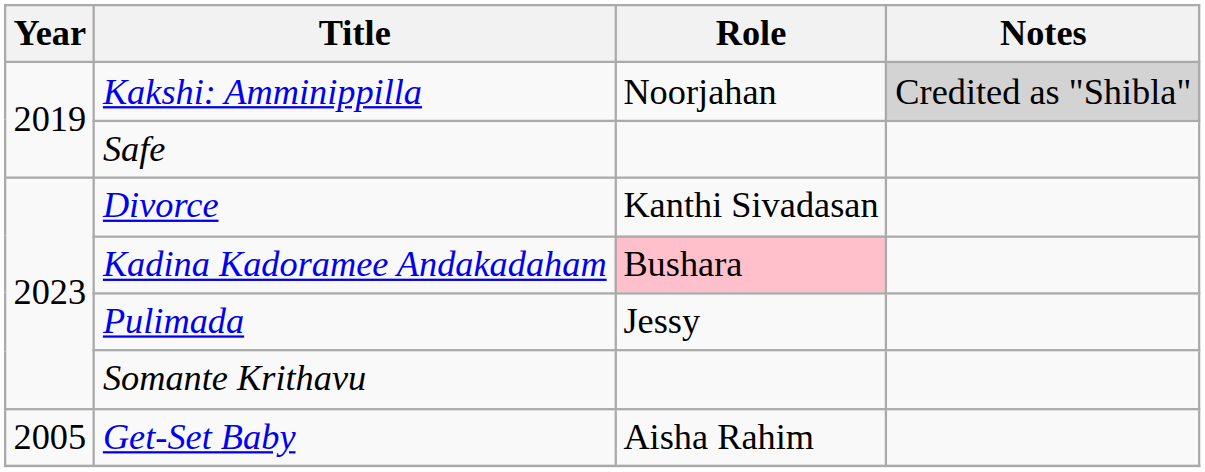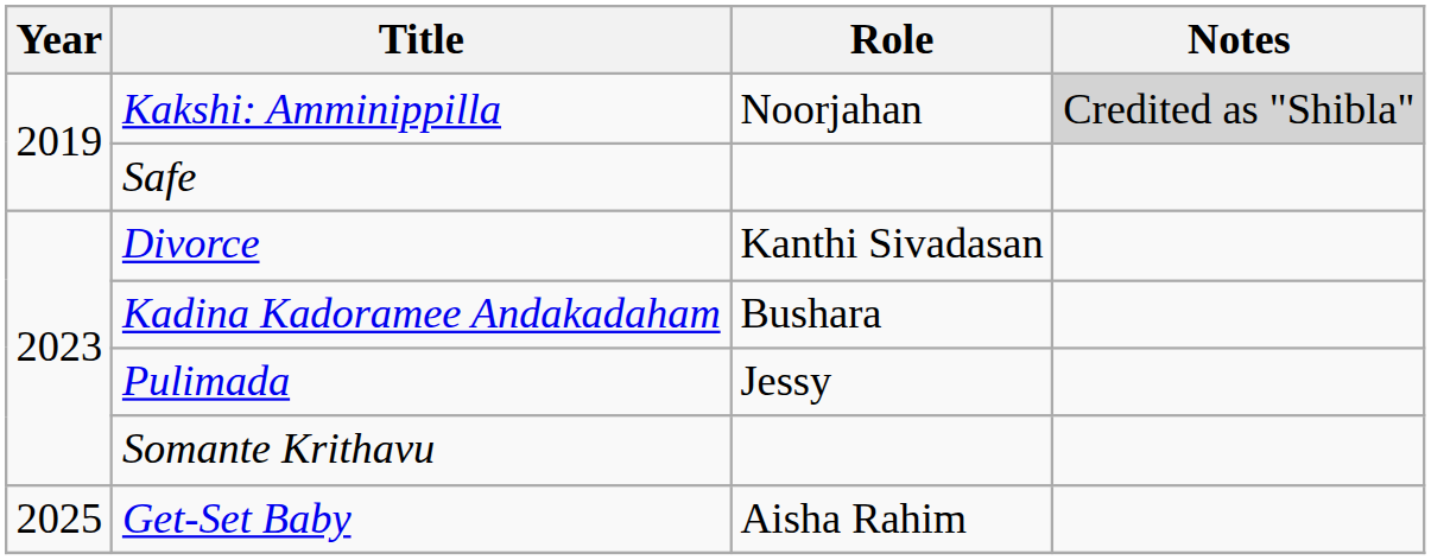 <table class="wikitable sortable">
 <tr>
 <th>Year</th>
 <th>Title</th>
 <th>Role</th>
 <th class="unsortable">Notes</th>
 </tr>
 <tr>
 <td rowspan=2>2019</td>
 <td><em><a href='#'>Kakshi: Amminippilla</a></em></td>
 <td>Noorjahan</td>
 <td style="background: lightgrey;">Credited as "Shibla"</td>
 </tr>
 <tr>
 <td><em>Safe</em></td>
 <td></td>
 <td></td>
 </tr>
 <tr>
 <td rowspan=4>2023</td>
 <td><em><a href='#'>Divorce</a></em></td>
 <td>Kanthi Sivadasan</td>
 <td></td>
 </tr>
 <tr>
 <td><em><a href='#'>Kadina Kadoramee Andakadaham</a></em></td>
-<td style="background: pink;">Bushara</td>
+<td>Bushara</td>
 <td></td>
 </tr>
 <tr>
 <td><em><a href='#'>Pulimada</a></em></td>
 <td>Jessy</td>
 <td></td>
 </tr>
 <tr>
 <td><em>Somante Krithavu</em></td>
 <td></td>
 <td></td>
 </tr>
 <tr>
-<td>2005</td>
+<td>2025</td>
 <td><em><a href='#'>Get-Set Baby</a></em></td>
 <td>Aisha Rahim</td>
 <td></td>
 </tr>
 <tr>
 </tr>
 </table>
